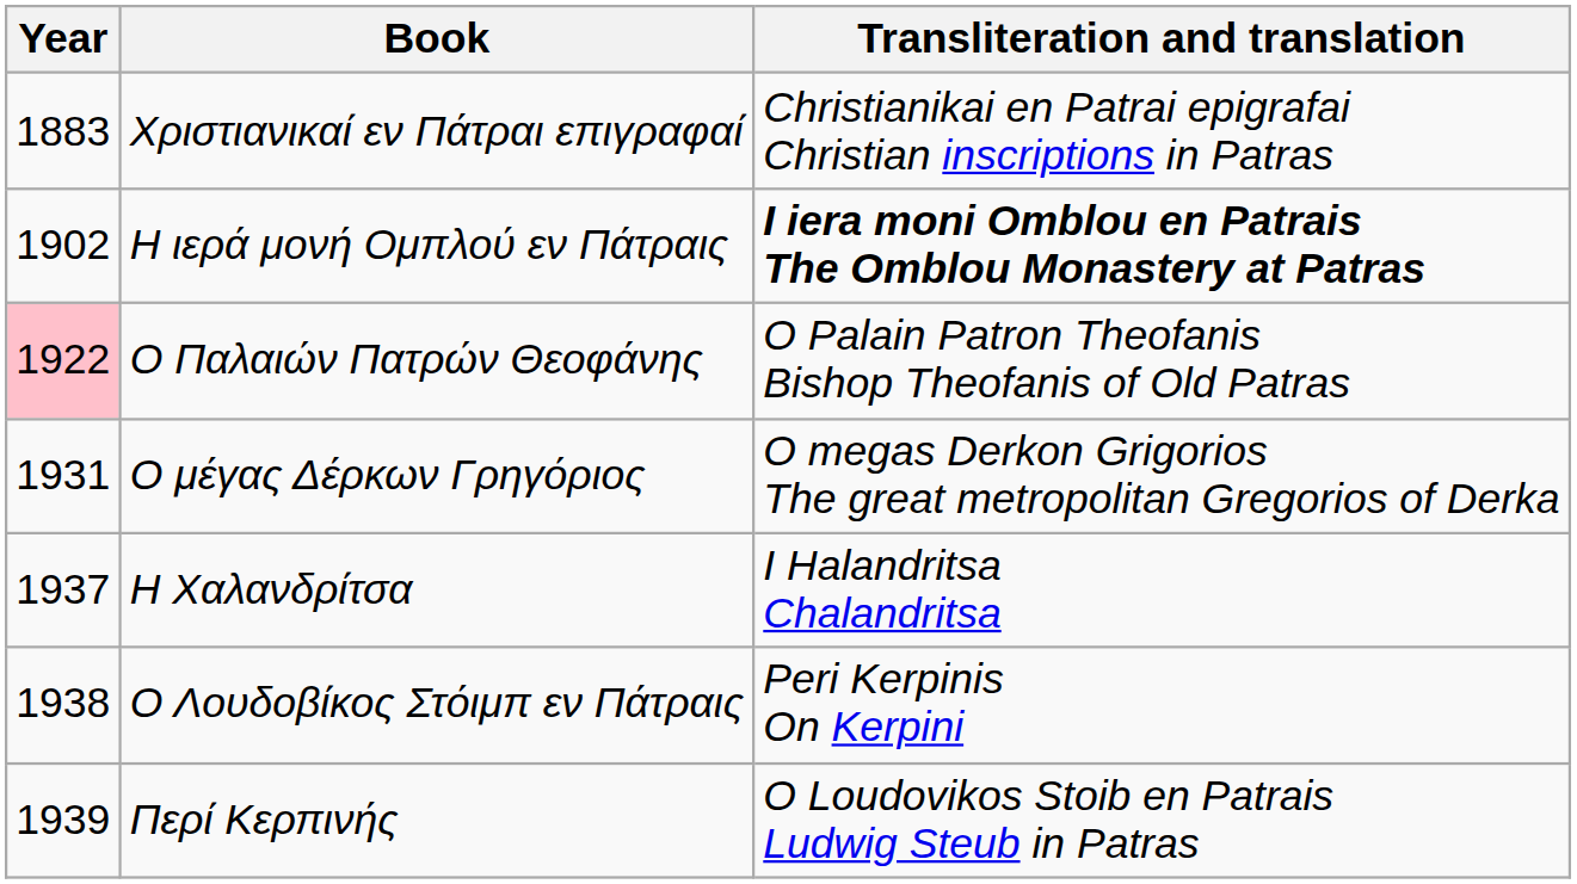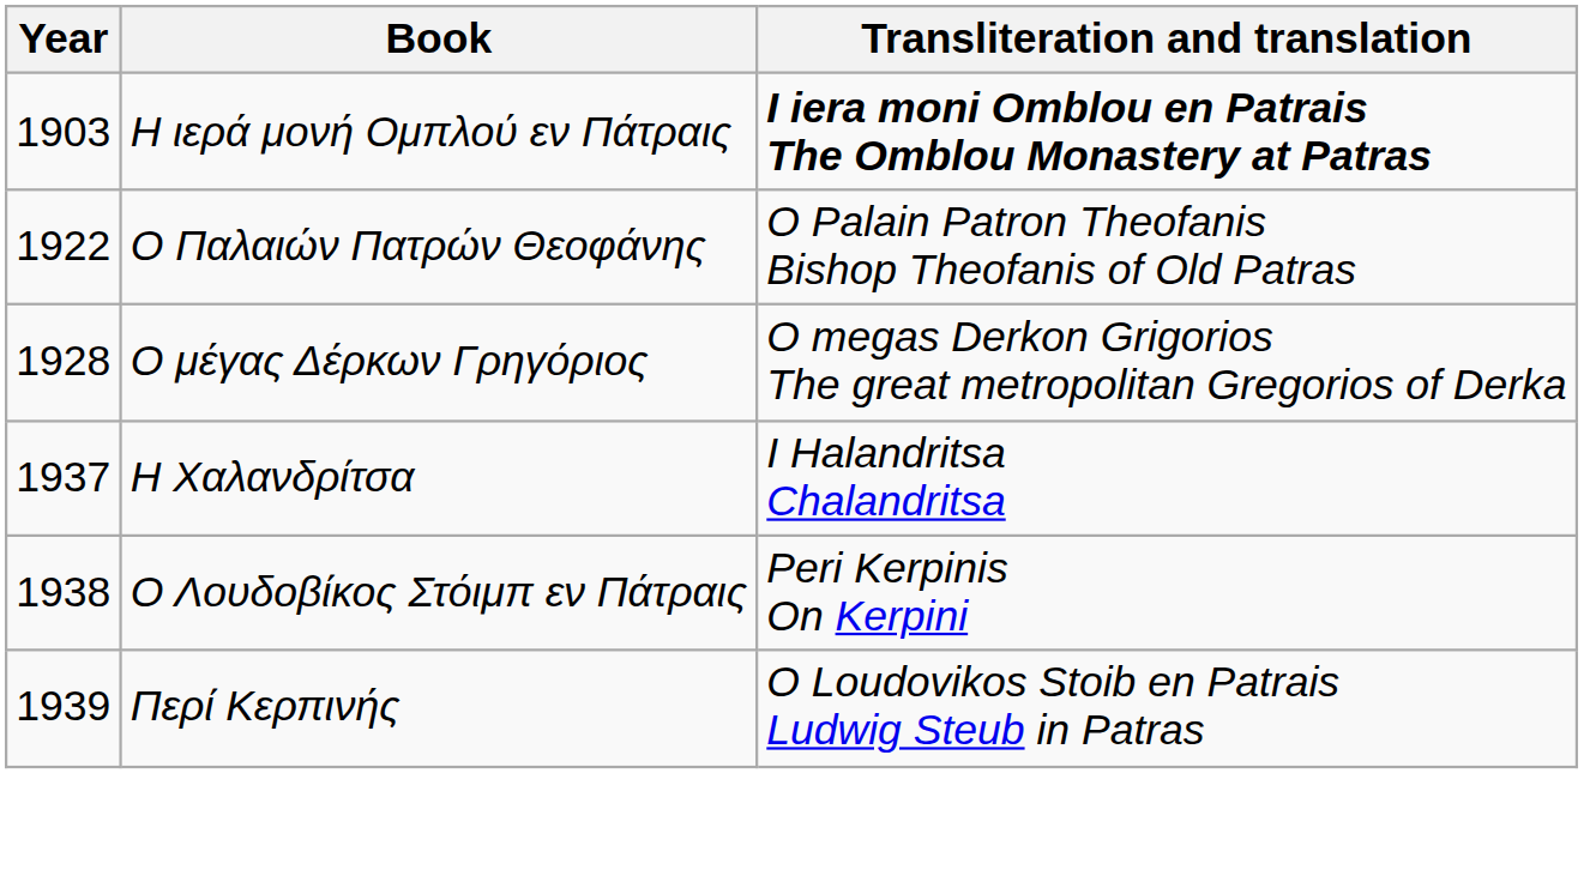 <table class="wikitable">
 <tr>
 <th>Year</th>
 <th>Book</th>
 <th>Transliteration and translation</th>
 </tr>
 <tr>
-<td>1883</td>
-<td><em>Χριστιανικαί εν Πάτραι επιγραφαί</em></td>
-<td><em>Christianikai en Patrai epigrafai</em><br><em>Christian <a href='#'>inscriptions</a> in Patras</em></td>
-</tr>
-<tr>
-<td>1902</td>
+<td>1903</td>
 <td><em>Η ιερά μονή Ομπλού εν Πάτραις</em></td>
 <td><strong><em>I iera moni Omblou en Patrais</em><br><em>The Omblou Monastery at Patras</em></strong></td>
 </tr>
 <tr>
-<td style="background: pink;">1922</td>
+<td>1922</td>
 <td><em>Ο Παλαιών Πατρών Θεοφάνης</em></td>
 <td><em>O Palain Patron Theofanis</em><br><em>Bishop Theofanis of Old Patras</em></td>
 </tr>
 <tr>
-<td>1931</td>
+<td>1928</td>
 <td><em>Ο μέγας Δέρκων Γρηγόριος</em></td>
 <td><em>O megas Derkon Grigorios</em><br><em>The great metropolitan Gregorios of Derka</em></td>
 </tr>
 <tr>
 <td>1937</td>
 <td><em>Η Χαλανδρίτσα</em></td>
 <td><em>I Halandritsa</em><br><em><a href='#'>Chalandritsa</a></em></td>
 </tr>
 <tr>
 <td>1938</td>
 <td><em>Ο Λουδοβίκος Στόιμπ εν Πάτραις</em></td>
 <td><em>Peri Kerpinis</em> <br> <em>On <a href='#'>Kerpini</a></em></td>
 </tr>
 <tr>
 <td>1939</td>
 <td><em>Περί Κερπινής</em></td>
 <td><em>O Loudovikos Stoib en Patrais</em><br><em><a href='#'>Ludwig Steub</a> in Patras</em></td>
 </tr>
 </table>
